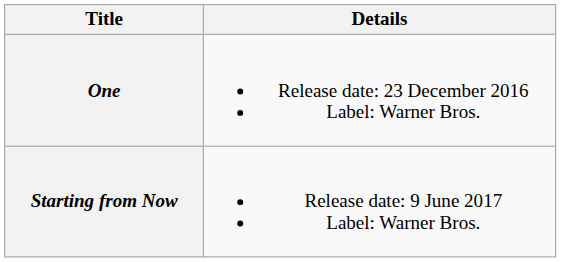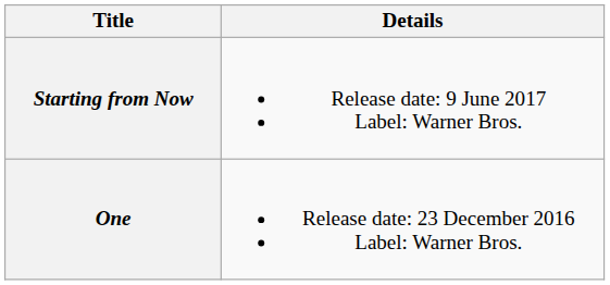 <table class="wikitable plainrowheaders" style="text-align:center;">
 <tr align="center">
 <th style="width:10em;">Title</th>
 <th style="width:18em;">Details</th>
 </tr>
 <tr align="center">
+<th scope="row"><em>Starting from Now</em> </th>
+<td><br><ul><li>Release date: 9 June 2017</li><li>Label: Warner Bros.</li></ul></td>
+</tr>
+<tr align="center">
 <th scope="row"><em>One</em> </th>
 <td><br><ul><li>Release date: 23 December 2016</li><li>Label: Warner Bros.</li></ul></td>
 </tr>
-<tr align="center">
-<th scope="row"><em>Starting from Now</em> </th>
-<td><br><ul><li>Release date: 9 June 2017</li><li>Label: Warner Bros.</li></ul></td>
-</tr>
 </table>
